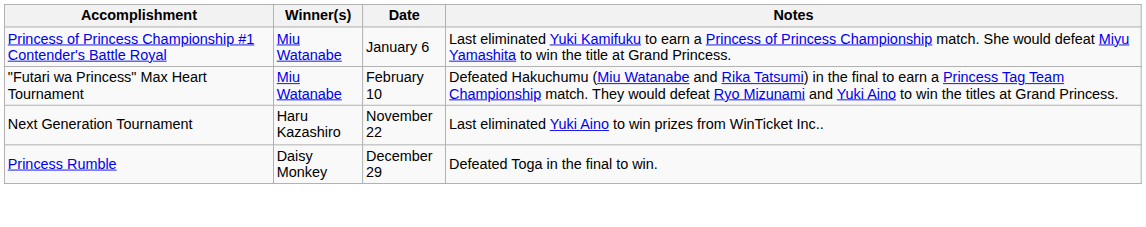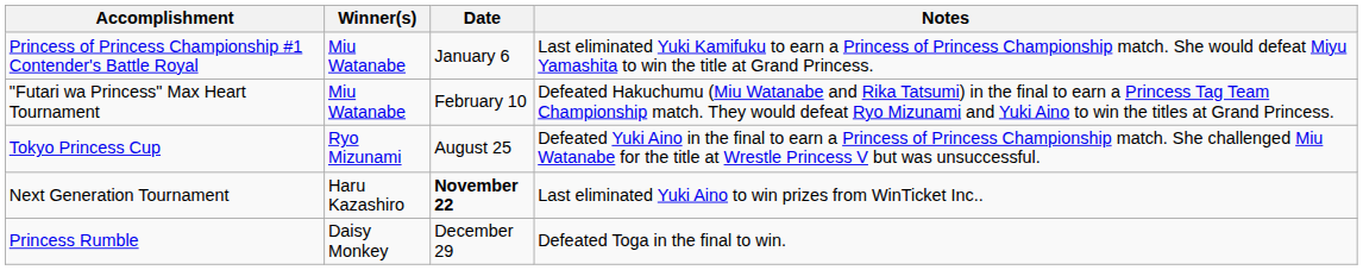 <table class="wikitable" style="width:100%;">
 <tr>
 <th>Accomplishment</th>
 <th>Winner(s)</th>
 <th>Date</th>
 <th>Notes</th>
 </tr>
 <tr>
 <td><a href='#'>Princess of Princess Championship #1 Contender's Battle Royal</a></td>
 <td><a href='#'>Miu Watanabe</a></td>
 <td>January 6</td>
 <td>Last eliminated <a href='#'>Yuki Kamifuku</a> to earn a <a href='#'>Princess of Princess Championship</a> match. She would defeat <a href='#'>Miyu Yamashita</a> to win the title at Grand Princess.</td>
 </tr>
 <tr>
 <td>"Futari wa Princess" Max Heart Tournament</td>
 <td><a href='#'>Miu Watanabe</a></td>
 <td>February 10</td>
 <td>Defeated Hakuchumu (<a href='#'>Miu Watanabe</a> and <a href='#'>Rika Tatsumi</a>) in the final to earn a <a href='#'>Princess Tag Team Championship</a> match. They would defeat <a href='#'>Ryo Mizunami</a> and <a href='#'>Yuki Aino</a> to win the titles at Grand Princess.</td>
 </tr>
 <tr>
+<td><a href='#'>Tokyo Princess Cup</a></td>
+<td><a href='#'>Ryo Mizunami</a></td>
+<td>August 25</td>
+<td>Defeated <a href='#'>Yuki Aino</a> in the final to earn a <a href='#'>Princess of Princess Championship</a> match. She challenged <a href='#'>Miu Watanabe</a> for the title at <a href='#'>Wrestle Princess V</a> but was unsuccessful.</td>
+</tr>
+<tr>
 <td>Next Generation Tournament</td>
 <td>Haru Kazashiro</td>
-<td>November 22</td>
+<td><strong>November 22</strong></td>
 <td>Last eliminated <a href='#'>Yuki Aino</a> to win prizes from WinTicket Inc..</td>
 </tr>
 <tr>
 <td><a href='#'>Princess Rumble</a></td>
 <td>Daisy Monkey<br></td>
 <td>December 29</td>
 <td>Defeated Toga in the final to win.</td>
 </tr>
 </table>
